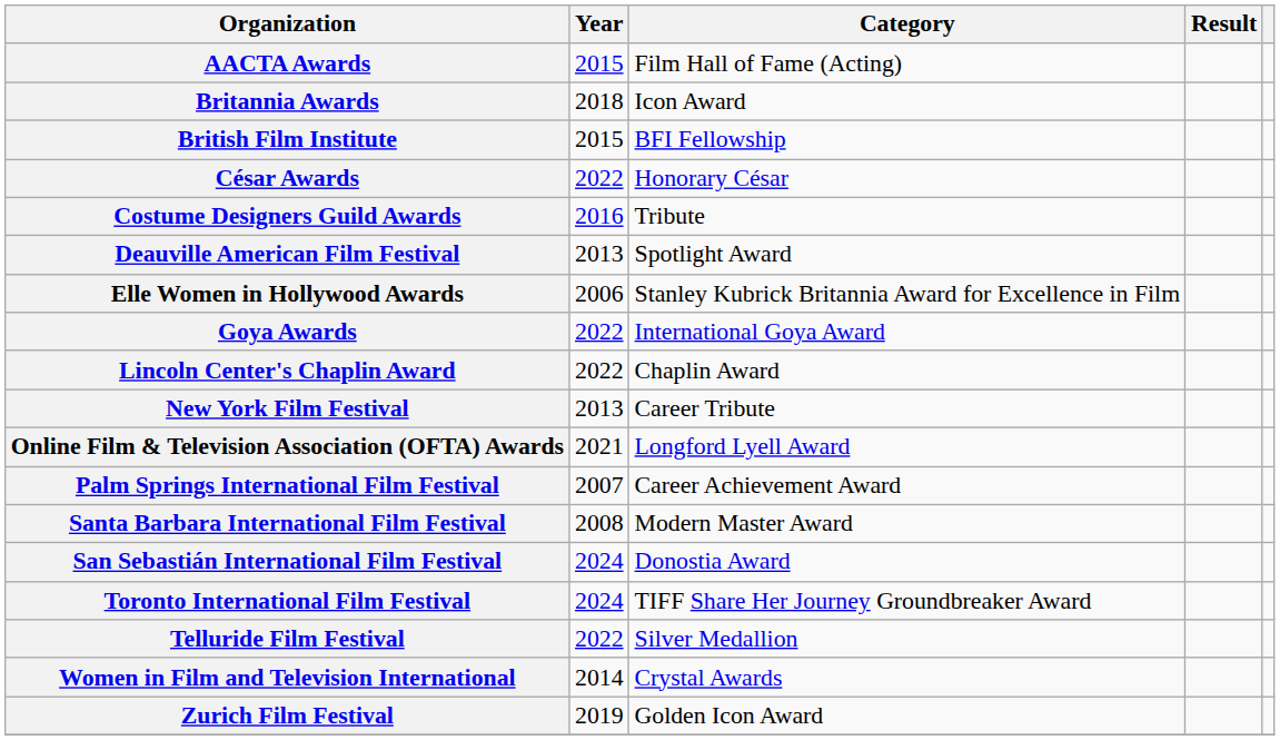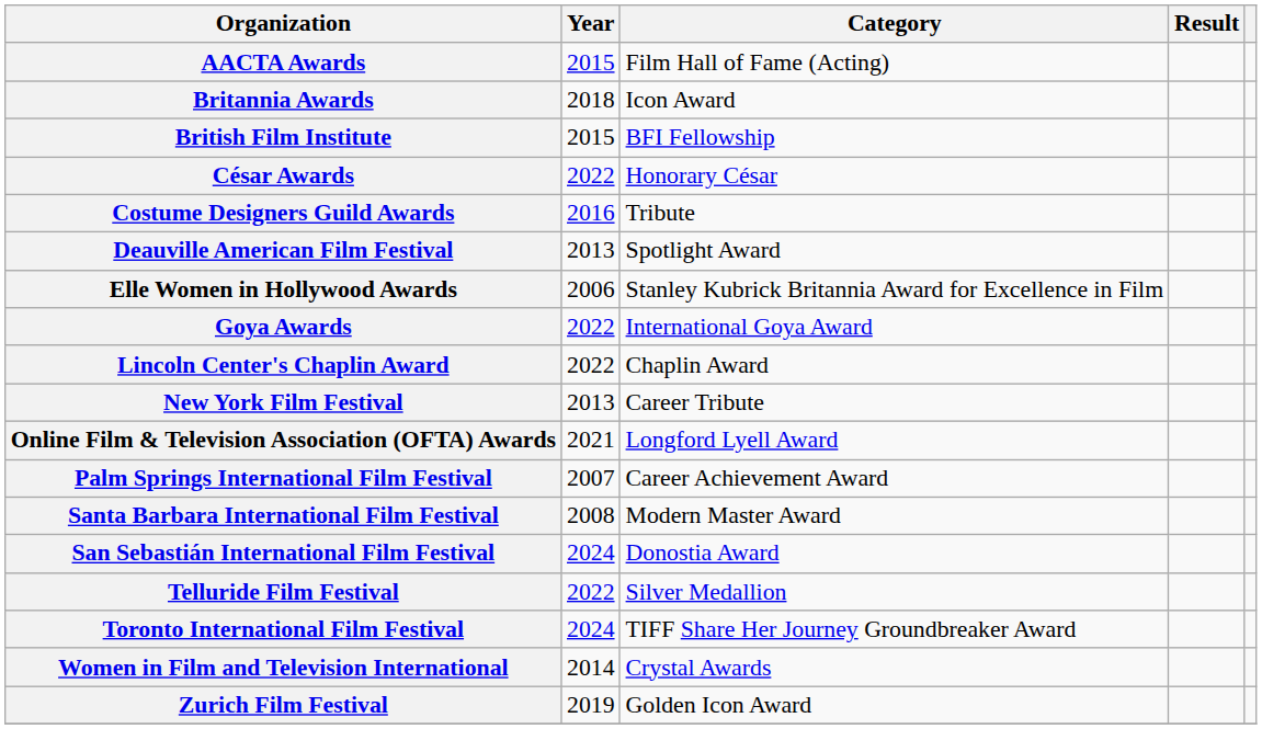 <table class="wikitable sortable plainrowheaders">
 <tr>
 <th scope="col">Organization</th>
 <th scope="col">Year</th>
 <th scope="col">Category</th>
 <th scope="col">Result</th>
 <th scope="col"></th>
 </tr>
 <tr>
 <th scope="row"><a href='#'>AACTA Awards</a></th>
 <td style="text-align:center;"><a href='#'>2015</a></td>
 <td>Film Hall of Fame (Acting)</td>
 <td></td>
 <td style="text-align:center;"></td>
 </tr>
 <tr>
 <th scope="row"><a href='#'>Britannia Awards</a></th>
 <td style="text-align:center;">2018</td>
 <td>Icon Award</td>
 <td></td>
 <td style="text-align:center;"></td>
 </tr>
 <tr>
 <th scope="row"><a href='#'>British Film Institute</a></th>
 <td style="text-align:center;">2015</td>
 <td><a href='#'>BFI Fellowship</a></td>
 <td></td>
 <td style="text-align:center;"></td>
 </tr>
 <tr>
 <th scope="row"><a href='#'>César Awards</a></th>
 <td style="text-align:center;"><a href='#'>2022</a></td>
 <td><a href='#'>Honorary César</a></td>
 <td></td>
 <td style="text-align:center;"></td>
 </tr>
 <tr>
 <th scope="row"><a href='#'>Costume Designers Guild Awards</a></th>
 <td style="text-align:center;"><a href='#'>2016</a></td>
 <td>Tribute</td>
 <td></td>
 <td style="text-align:center;"></td>
 </tr>
 <tr>
 <th scope="row"><a href='#'>Deauville American Film Festival</a></th>
 <td style="text-align:center;">2013</td>
 <td>Spotlight Award</td>
 <td></td>
 <td style="text-align:center;"></td>
 </tr>
 <tr>
 <th scope="row">Elle Women in Hollywood Awards</th>
 <td style="text-align:center;">2006</td>
 <td>Stanley Kubrick Britannia Award for Excellence in Film</td>
 <td></td>
 <td></td>
 </tr>
 <tr>
 <th scope="row"><a href='#'>Goya Awards</a></th>
 <td style="text-align:center;"><a href='#'>2022</a></td>
 <td><a href='#'>International Goya Award</a></td>
 <td></td>
 <td style="text-align:center;"></td>
 </tr>
 <tr>
 <th scope="row"><a href='#'>Lincoln Center's Chaplin Award</a></th>
 <td style="text-align:center;">2022</td>
 <td>Chaplin Award</td>
 <td></td>
 <td style="text-align:center;"></td>
 </tr>
 <tr>
 <th scope="row"><a href='#'>New York Film Festival</a></th>
 <td style="text-align:center;">2013</td>
 <td>Career Tribute</td>
 <td></td>
 <td style="text-align:center;"></td>
 </tr>
 <tr>
 <th scope="row">Online Film & Television Association (OFTA) Awards</th>
 <td style="text-align:center;">2021</td>
 <td><a href='#'>Longford Lyell Award</a></td>
 <td></td>
 <td></td>
 </tr>
 <tr>
 <th scope="row"><a href='#'>Palm Springs International Film Festival</a></th>
 <td style="text-align:center;">2007</td>
 <td>Career Achievement Award</td>
 <td></td>
 <td style="text-align:center;"><br></td>
 </tr>
 <tr>
 <th scope="row"><a href='#'>Santa Barbara International Film Festival</a></th>
 <td style="text-align:center;">2008</td>
 <td>Modern Master Award</td>
 <td></td>
 <td style="text-align:center;"></td>
 </tr>
 <tr>
 <th scope="row"><a href='#'>San Sebastián International Film Festival</a></th>
 <td style="text-align:center;"><a href='#'>2024</a></td>
 <td><a href='#'>Donostia Award</a></td>
 <td></td>
 <td style="text-align:center;"></td>
 </tr>
 <tr>
+<th scope="row"><a href='#'>Telluride Film Festival</a></th>
+<td style="text-align:center;"><a href='#'>2022</a></td>
+<td><a href='#'>Silver Medallion</a></td>
+<td></td>
+<td></td>
+</tr>
+<tr>
 <th scope="row"><a href='#'>Toronto International Film Festival</a></th>
 <td style="text-align:center;"><a href='#'>2024</a></td>
 <td>TIFF <a href='#'>Share Her Journey</a> Groundbreaker Award</td>
 <td></td>
 <td style="text-align:center;"></td>
-</tr>
-<tr>
-<th scope="row"><a href='#'>Telluride Film Festival</a></th>
-<td style="text-align:center;"><a href='#'>2022</a></td>
-<td><a href='#'>Silver Medallion</a></td>
-<td></td>
-<td></td>
 </tr>
 <tr>
 <th scope="row"><a href='#'>Women in Film and Television International</a></th>
 <td style="text-align:center;">2014</td>
 <td><a href='#'>Crystal Awards</a></td>
 <td></td>
 <td style="text-align:center;"></td>
 </tr>
 <tr>
 <th scope="row"><a href='#'>Zurich Film Festival</a></th>
 <td style="text-align:center;">2019</td>
 <td>Golden Icon Award</td>
 <td></td>
 <td style="text-align:center;"><br></td>
 </tr>
 <tr>
 </tr>
 </table>
